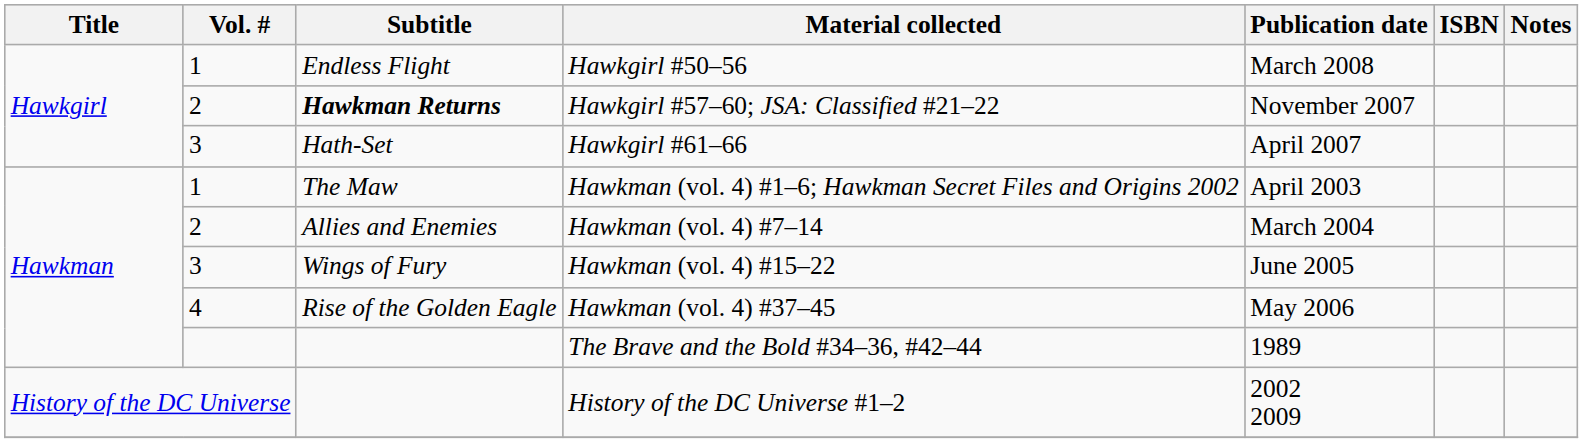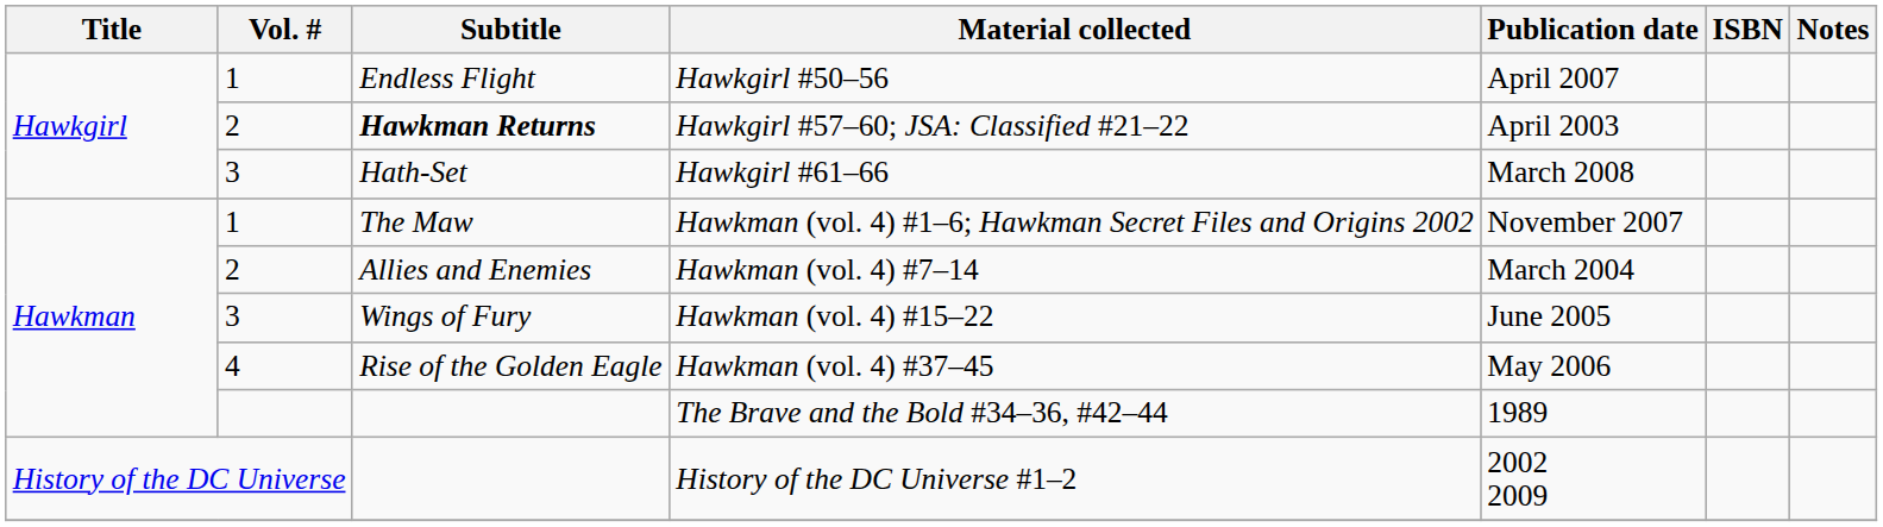 <table class="wikitable">
 <tr>
 <th>Title</th>
 <th>Vol. #</th>
 <th>Subtitle</th>
 <th>Material collected</th>
 <th>Publication date</th>
 <th>ISBN</th>
 <th>Notes</th>
 </tr>
 <tr>
 <td rowspan="3"><em><a href='#'>Hawkgirl</a></em></td>
 <td>1</td>
 <td><em>Endless Flight</em></td>
 <td><em>Hawkgirl</em> #50–56</td>
-<td>March 2008</td>
+<td>April 2007</td>
 <td></td>
 <td></td>
 </tr>
 <tr>
 <td>2</td>
 <td><strong><em>Hawkman Returns</em></strong></td>
 <td><em>Hawkgirl</em> #57–60; <em>JSA: Classified</em> #21–22</td>
-<td style=white-space:nowrap>November 2007</td>
+<td>April 2003</td>
 <td style=white-space:nowrap></td>
 <td></td>
 </tr>
 <tr>
 <td>3</td>
 <td><em>Hath-Set</em></td>
 <td><em>Hawkgirl</em> #61–66</td>
-<td>April 2007</td>
+<td>March 2008</td>
 <td></td>
 <td></td>
 </tr>
 <tr>
 <td rowspan="5"><em><a href='#'>Hawkman</a></em></td>
 <td>1</td>
 <td><em>The Maw</em></td>
 <td><em>Hawkman</em> (vol. 4) #1–6; <em>Hawkman Secret Files and Origins 2002</em></td>
-<td>April 2003</td>
+<td style=white-space:nowrap>November 2007</td>
 <td></td>
 <td></td>
 </tr>
 <tr>
 <td>2</td>
 <td><em>Allies and Enemies</em></td>
 <td><em>Hawkman</em> (vol. 4) #7–14</td>
 <td>March 2004</td>
 <td></td>
 <td></td>
 </tr>
 <tr>
 <td>3</td>
 <td><em>Wings of Fury</em></td>
 <td><em>Hawkman</em> (vol. 4) #15–22</td>
 <td>June 2005</td>
 <td></td>
 <td></td>
 </tr>
 <tr>
 <td>4</td>
 <td><em>Rise of the Golden Eagle</em></td>
 <td><em>Hawkman</em> (vol. 4) #37–45</td>
 <td>May 2006</td>
 <td></td>
 <td></td>
 </tr>
 <tr>
 <td></td>
 <td></td>
 <td><em>The Brave and the Bold</em> #34–36, #42–44</td>
 <td>1989</td>
 <td></td>
 <td></td>
 </tr>
 <tr>
 <td colspan="2"><em><a href='#'>History of the DC Universe</a></em></td>
 <td></td>
 <td><em>History of the DC Universe</em> #1–2</td>
 <td>2002<br>2009</td>
 <td><br></td>
 <td></td>
 </tr>
 <tr>
 </tr>
 </table>
